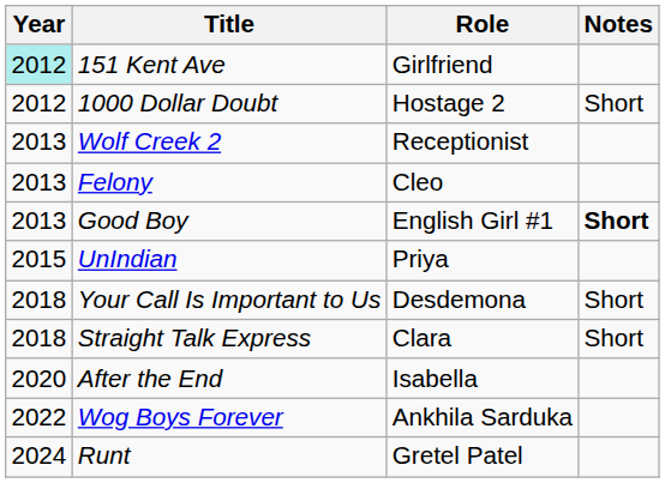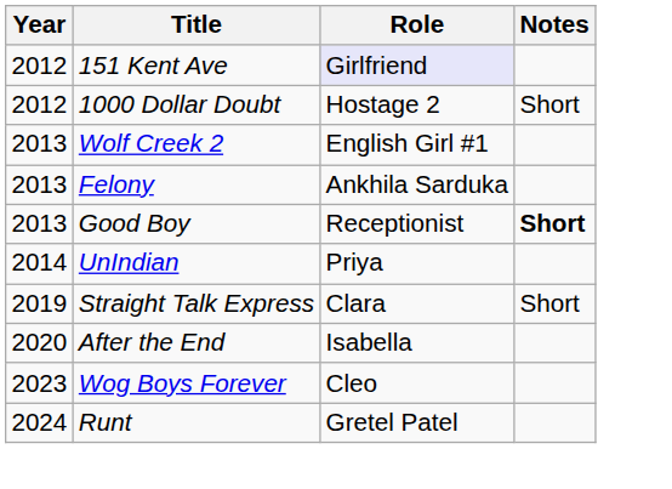 <table class="wikitable sortable">
 <tr>
 <th>Year</th>
 <th>Title</th>
 <th>Role</th>
 <th class="unsortable">Notes</th>
 </tr>
 <tr>
-<td style="background: paleturquoise;">2012</td>
+<td>2012</td>
 <td><em>151 Kent Ave</em></td>
-<td>Girlfriend</td>
+<td style="background: lavender;">Girlfriend</td>
 <td></td>
 </tr>
 <tr>
 <td>2012</td>
 <td><em>1000 Dollar Doubt</em></td>
 <td>Hostage 2</td>
 <td>Short</td>
 </tr>
 <tr>
 <td>2013</td>
 <td><em><a href='#'>Wolf Creek 2</a></em></td>
-<td>Receptionist</td>
+<td>English Girl #1</td>
 <td></td>
 </tr>
 <tr>
 <td>2013</td>
 <td><em><a href='#'>Felony</a></em></td>
-<td>Cleo</td>
+<td>Ankhila Sarduka</td>
 <td></td>
 </tr>
 <tr>
 <td>2013</td>
 <td><em>Good Boy</em></td>
-<td>English Girl #1</td>
+<td>Receptionist</td>
 <td><strong>Short</strong></td>
 </tr>
 <tr>
-<td>2015</td>
+<td>2014</td>
 <td><em><a href='#'>UnIndian</a></em></td>
 <td>Priya</td>
 <td></td>
 </tr>
 <tr>
-<td>2018</td>
-<td><em>Your Call Is Important to Us</em></td>
-<td>Desdemona</td>
-<td>Short</td>
-</tr>
-<tr>
-<td>2018</td>
+<td>2019</td>
 <td><em>Straight Talk Express</em></td>
 <td>Clara</td>
 <td>Short</td>
 </tr>
 <tr>
 <td>2020</td>
 <td><em>After the End</em></td>
 <td>Isabella</td>
 <td></td>
 </tr>
 <tr>
-<td>2022</td>
+<td>2023</td>
 <td><em><a href='#'>Wog Boys Forever</a></em></td>
-<td>Ankhila Sarduka</td>
+<td>Cleo</td>
 <td></td>
 </tr>
 <tr>
 <td>2024</td>
 <td><em>Runt</em></td>
 <td>Gretel Patel</td>
 <td></td>
 </tr>
 </table>
